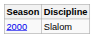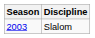 <table class=wikitable style="font-size:95%;">
 <tr>
 <th>Season</th>
 <th>Discipline</th>
 </tr>
 <tr>
-<td><a href='#'>2000</a></td>
+<td><a href='#'>2003</a></td>
 <td>Slalom</td>
 </tr>
 </table>
